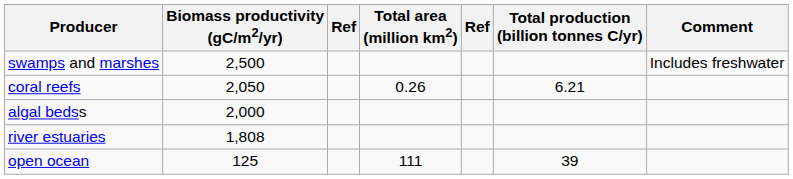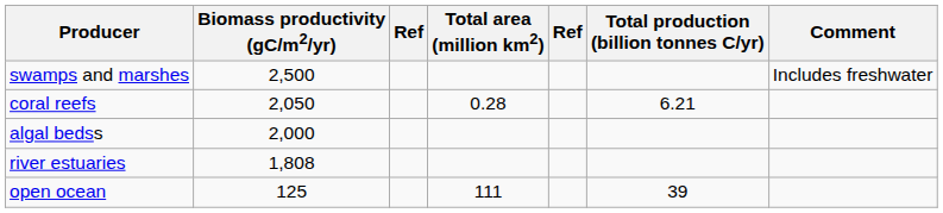 <table class="wikitable sortable" border="1">
 <tr>
 <th>Producer</th>
 <th>Biomass productivity<br>(gC/m<sup>2</sup>/yr)</th>
 <th>Ref</th>
 <th>Total area<br>(million km<sup>2</sup>)</th>
 <th>Ref</th>
 <th>Total production<br>(billion tonnes C/yr)</th>
 <th>Comment</th>
 </tr>
 <tr>
 <td><a href='#'>swamps</a> and <a href='#'>marshes</a></td>
 <td align="center">2,500</td>
 <td></td>
 <td></td>
 <td></td>
 <td></td>
 <td>Includes freshwater</td>
 </tr>
 <tr>
 <td><a href='#'>coral reefs</a></td>
 <td align="center">2,050</td>
 <td></td>
-<td align="center">0.26</td>
+<td align="center">0.28</td>
 <td></td>
 <td align="center">6.21</td>
 <td></td>
 </tr>
 <tr>
 <td><a href='#'>algal beds</a>s</td>
 <td align="center">2,000</td>
 <td></td>
 <td></td>
 <td></td>
 <td></td>
 <td></td>
 </tr>
 <tr>
 <td><a href='#'>river estuaries</a></td>
 <td align="center">1,808</td>
 <td></td>
 <td></td>
 <td></td>
 <td></td>
 <td></td>
 </tr>
 <tr>
 <td><a href='#'>open ocean</a></td>
 <td align="center">125</td>
 <td></td>
 <td align="center">111</td>
 <td></td>
 <td align="center">39</td>
 <td></td>
 </tr>
 </table>
